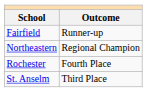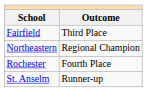 <table class="wikitable" style="float:left; margin-right:1em;">
 <tr>
 <th colspan="3" style="background:#ffdead;"></th>
 </tr>
 <tr>
 <th>School</th>
 <th>Outcome</th>
 </tr>
 <tr>
 <td><a href='#'>Fairfield</a></td>
-<td>Runner-up</td>
+<td>Third Place</td>
 </tr>
 <tr>
 <td><a href='#'>Northeastern</a></td>
 <td>Regional Champion</td>
 </tr>
 <tr>
 <td><a href='#'>Rochester</a></td>
 <td>Fourth Place</td>
 </tr>
 <tr>
 <td><a href='#'>St. Anselm</a></td>
-<td>Third Place</td>
+<td>Runner-up</td>
 </tr>
 </table>
